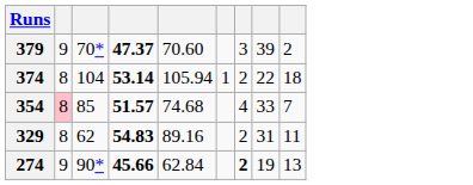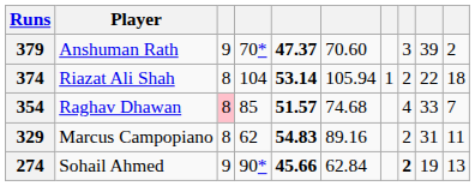 <table class="wikitable sortable">
 <tr>
 <th scope=col><a href='#'>Runs</a></th>
+<th scope=col>Player</th>
 <th scope=col><a href='#'></a></th>
 <th scope=col></th>
 <th scope=col><a href='#'></a></th>
 <th scope=col><a href='#'></a></th>
 <th scope=col><a href='#'></a></th>
 <th scope=col></th>
 <th scope=col><a href='#'></a></th>
 <th scope=col><a href='#'></a></th>
 </tr>
 <tr>
 <th scope=row>379</th>
+<td> <a href='#'>Anshuman Rath</a></td>
 <td>9</td>
 <td>70<a href='#'>*</a></td>
 <td align=center><strong>47.37</strong></td>
 <td>70.60</td>
 <td></td>
 <td>3</td>
 <td>39</td>
 <td>2</td>
 </tr>
 <tr>
 <th scope=row>374</th>
+<td> <a href='#'>Riazat Ali Shah</a></td>
 <td>8</td>
 <td>104</td>
 <td align=center><strong>53.14	</strong></td>
 <td>105.94</td>
 <td>1</td>
 <td>2</td>
 <td>22</td>
 <td>18</td>
 </tr>
 <tr>
 <th scope=row>354</th>
+<td> <a href='#'>Raghav Dhawan</a></td>
 <td style="background: pink;">8</td>
 <td>85</td>
 <td align=center><strong>51.57	</strong></td>
 <td>74.68</td>
 <td></td>
 <td>4</td>
 <td>33</td>
 <td>7</td>
 </tr>
 <tr>
 <th scope=row>329</th>
+<td> Marcus Campopiano</td>
 <td>8</td>
 <td>62</td>
 <td align=center><strong>54.83</strong></td>
 <td>89.16</td>
 <td></td>
 <td>2</td>
 <td>31</td>
 <td>11</td>
 </tr>
 <tr>
 <th scope=row>274</th>
+<td> Sohail Ahmed</td>
 <td>9</td>
 <td>90<a href='#'>*</a></td>
 <td align=center><strong>45.66</strong></td>
 <td>62.84</td>
 <td></td>
 <td><strong>2</strong></td>
 <td>19</td>
 <td>13</td>
 </tr>
 </table>
